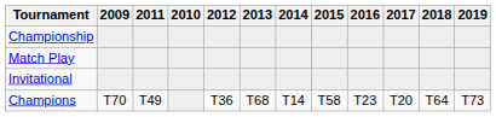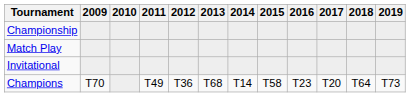 <table class="wikitable" style="text-align:center;">
 <tr>
 <th>Tournament</th>
 <th>2009</th>
+<th>2010</th>
 <th>2011</th>
-<th>2010</th>
 <th>2012</th>
 <th>2013</th>
 <th>2014</th>
 <th>2015</th>
 <th>2016</th>
 <th>2017</th>
 <th>2018</th>
 <th>2019</th>
 </tr>
 <tr>
 <td align="left"><a href='#'>Championship</a></td>
 <td style="background:#eeeeee;"></td>
 <td style="background:#eeeeee;"></td>
 <td style="background:#eeeeee;"></td>
 <td style="background:#eeeeee;"></td>
 <td style="background:#eeeeee;"></td>
 <td style="background:#eeeeee;"></td>
 <td style="background:#eeeeee;"></td>
 <td style="background:#eeeeee;"></td>
 <td style="background:#eeeeee;"></td>
 <td style="background:#eeeeee;"></td>
 <td style="background:#eeeeee;"></td>
 </tr>
 <tr>
 <td align="left"><a href='#'>Match Play</a></td>
 <td style="background:#eeeeee;"></td>
 <td style="background:#eeeeee;"></td>
 <td style="background:#eeeeee;"></td>
 <td style="background:#eeeeee;"></td>
 <td style="background:#eeeeee;"></td>
 <td style="background:#eeeeee;"></td>
 <td style="background:#eeeeee;"></td>
 <td style="background:#eeeeee;"></td>
 <td style="background:#eeeeee;"></td>
 <td style="background:#eeeeee;"></td>
 <td style="background:#eeeeee;"></td>
 </tr>
 <tr>
 <td align="left"><a href='#'>Invitational</a></td>
 <td style="background:#eeeeee;"></td>
 <td style="background:#eeeeee;"></td>
 <td style="background:#eeeeee;"></td>
 <td style="background:#eeeeee;"></td>
 <td style="background:#eeeeee;"></td>
 <td style="background:#eeeeee;"></td>
 <td style="background:#eeeeee;"></td>
 <td style="background:#eeeeee;"></td>
 <td style="background:#eeeeee;"></td>
 <td style="background:#eeeeee;"></td>
 <td style="background:#eeeeee;"></td>
 </tr>
 <tr>
 <td align="left"><a href='#'>Champions</a></td>
 <td>T70</td>
+<td style="background:#eeeeee;"></td>
 <td>T49</td>
-<td style="background:#eeeeee;"></td>
 <td>T36</td>
 <td>T68</td>
 <td>T14</td>
 <td>T58</td>
 <td>T23</td>
 <td>T20</td>
 <td>T64</td>
 <td>T73</td>
 </tr>
 </table>
